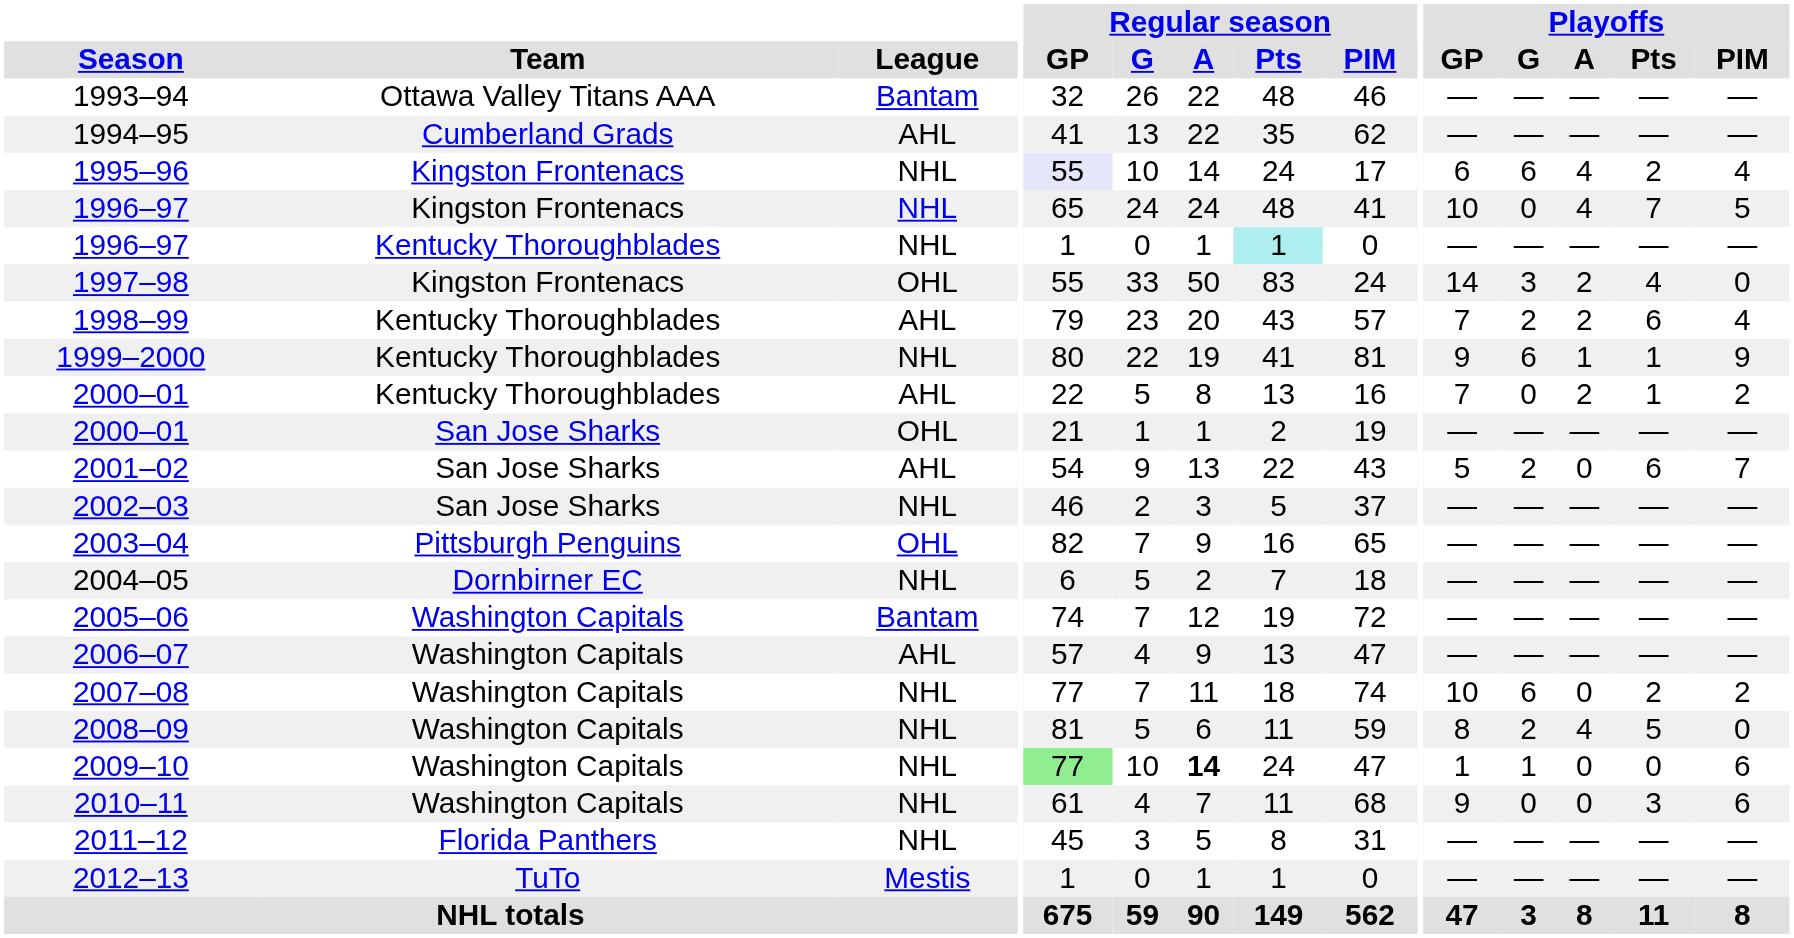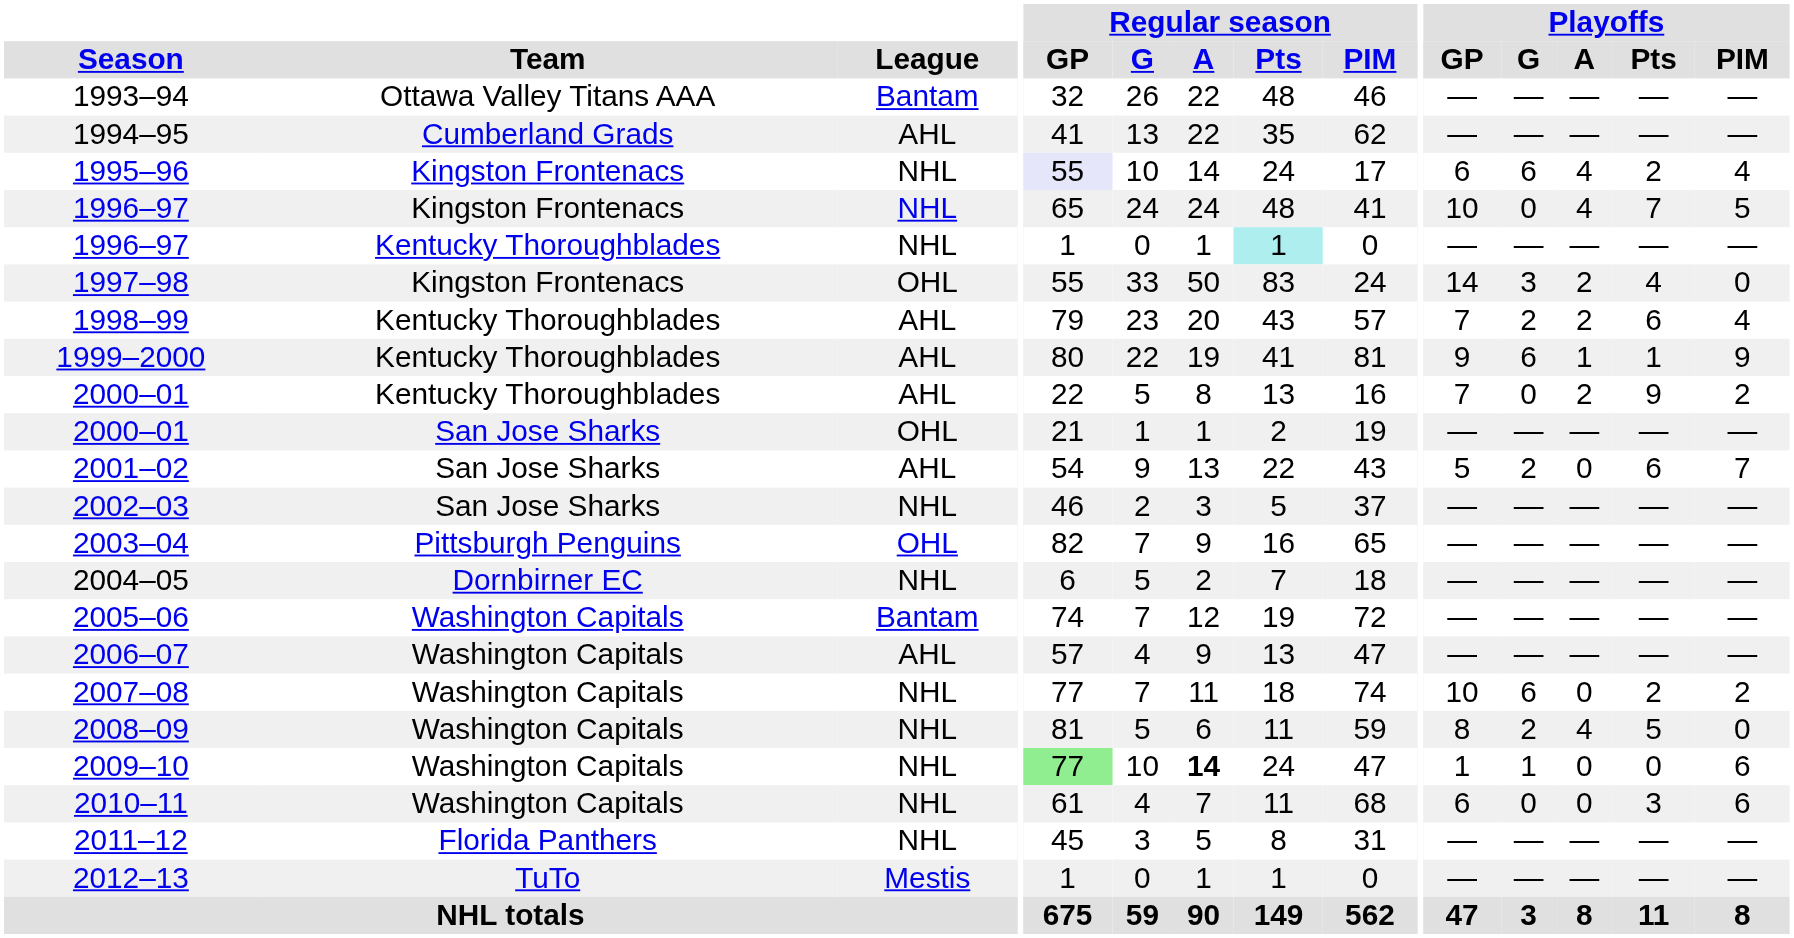 <table border="0" cellpadding="1" cellspacing="0" style="text-align:center; width:60em">
 <tr bgcolor="#e0e0e0">
 <th colspan="3" bgcolor="#ffffff"></th>
 <th rowspan="99" bgcolor="#ffffff"></th>
 <th colspan="5"><a href='#'>Regular season</a></th>
 <th rowspan="99" bgcolor="#ffffff"></th>
 <th colspan="5"><a href='#'>Playoffs</a></th>
 </tr>
 <tr bgcolor="#e0e0e0">
 <th><a href='#'>Season</a></th>
 <th>Team</th>
 <th>League</th>
 <th>GP</th>
 <th><a href='#'>G</a></th>
 <th><a href='#'>A</a></th>
 <th><a href='#'>Pts</a></th>
 <th><a href='#'>PIM</a></th>
 <th>GP</th>
 <th>G</th>
 <th>A</th>
 <th>Pts</th>
 <th>PIM</th>
 </tr>
 <tr>
 <td>1993–94</td>
 <td>Ottawa Valley Titans AAA</td>
 <td><a href='#'>Bantam</a></td>
 <td>32</td>
 <td>26</td>
 <td>22</td>
 <td>48</td>
 <td>46</td>
 <td>—</td>
 <td>—</td>
 <td>—</td>
 <td>—</td>
 <td>—</td>
 </tr>
 <tr bgcolor="#f0f0f0">
 <td>1994–95</td>
 <td><a href='#'>Cumberland Grads</a></td>
 <td>AHL</td>
 <td>41</td>
 <td>13</td>
 <td>22</td>
 <td>35</td>
 <td>62</td>
 <td>—</td>
 <td>—</td>
 <td>—</td>
 <td>—</td>
 <td>—</td>
 </tr>
 <tr>
 <td><a href='#'>1995–96</a></td>
 <td><a href='#'>Kingston Frontenacs</a></td>
 <td>NHL</td>
 <td style="background: lavender;">55</td>
 <td>10</td>
 <td>14</td>
 <td>24</td>
 <td>17</td>
 <td>6</td>
 <td>6</td>
 <td>4</td>
 <td>2</td>
 <td>4</td>
 </tr>
 <tr bgcolor="#f0f0f0">
 <td><a href='#'>1996–97</a></td>
 <td>Kingston Frontenacs</td>
 <td><a href='#'>NHL</a></td>
 <td>65</td>
 <td>24</td>
 <td>24</td>
 <td>48</td>
 <td>41</td>
 <td>10</td>
 <td>0</td>
 <td>4</td>
 <td>7</td>
 <td>5</td>
 </tr>
 <tr>
 <td><a href='#'>1996–97</a></td>
 <td><a href='#'>Kentucky Thoroughblades</a></td>
 <td>NHL</td>
 <td>1</td>
 <td>0</td>
 <td>1</td>
 <td style="background: paleturquoise;">1</td>
 <td>0</td>
 <td>—</td>
 <td>—</td>
 <td>—</td>
 <td>—</td>
 <td>—</td>
 </tr>
 <tr bgcolor="#f0f0f0">
 <td><a href='#'>1997–98</a></td>
 <td>Kingston Frontenacs</td>
 <td>OHL</td>
 <td>55</td>
 <td>33</td>
 <td>50</td>
 <td>83</td>
 <td>24</td>
 <td>14</td>
 <td>3</td>
 <td>2</td>
 <td>4</td>
 <td>0</td>
 </tr>
 <tr>
 <td><a href='#'>1998–99</a></td>
 <td>Kentucky Thoroughblades</td>
 <td>AHL</td>
 <td>79</td>
 <td>23</td>
 <td>20</td>
 <td>43</td>
 <td>57</td>
 <td>7</td>
 <td>2</td>
 <td>2</td>
 <td>6</td>
 <td>4</td>
 </tr>
 <tr bgcolor="#f0f0f0">
 <td><a href='#'>1999–2000</a></td>
 <td>Kentucky Thoroughblades</td>
-<td>NHL</td>
+<td>AHL</td>
 <td>80</td>
 <td>22</td>
 <td>19</td>
 <td>41</td>
 <td>81</td>
 <td>9</td>
 <td>6</td>
 <td>1</td>
 <td>1</td>
 <td>9</td>
 </tr>
 <tr>
 <td><a href='#'>2000–01</a></td>
 <td>Kentucky Thoroughblades</td>
 <td>AHL</td>
 <td>22</td>
 <td>5</td>
 <td>8</td>
 <td>13</td>
 <td>16</td>
 <td>7</td>
 <td>0</td>
 <td>2</td>
-<td>1</td>
+<td>9</td>
 <td>2</td>
 </tr>
 <tr bgcolor="#f0f0f0">
 <td><a href='#'>2000–01</a></td>
 <td><a href='#'>San Jose Sharks</a></td>
 <td>OHL</td>
 <td>21</td>
 <td>1</td>
 <td>1</td>
 <td>2</td>
 <td>19</td>
 <td>—</td>
 <td>—</td>
 <td>—</td>
 <td>—</td>
 <td>—</td>
 </tr>
 <tr>
 <td><a href='#'>2001–02</a></td>
 <td>San Jose Sharks</td>
 <td>AHL</td>
 <td>54</td>
 <td>9</td>
 <td>13</td>
 <td>22</td>
 <td>43</td>
 <td>5</td>
 <td>2</td>
 <td>0</td>
 <td>6</td>
 <td>7</td>
 </tr>
 <tr bgcolor="#f0f0f0">
 <td><a href='#'>2002–03</a></td>
 <td>San Jose Sharks</td>
 <td>NHL</td>
 <td>46</td>
 <td>2</td>
 <td>3</td>
 <td>5</td>
 <td>37</td>
 <td>—</td>
 <td>—</td>
 <td>—</td>
 <td>—</td>
 <td>—</td>
 </tr>
 <tr>
 <td><a href='#'>2003–04</a></td>
 <td><a href='#'>Pittsburgh Penguins</a></td>
 <td><a href='#'>OHL</a></td>
 <td>82</td>
 <td>7</td>
 <td>9</td>
 <td>16</td>
 <td>65</td>
 <td>—</td>
 <td>—</td>
 <td>—</td>
 <td>—</td>
 <td>—</td>
 </tr>
 <tr bgcolor="#f0f0f0">
 <td>2004–05</td>
 <td><a href='#'>Dornbirner EC</a></td>
 <td>NHL</td>
 <td>6</td>
 <td>5</td>
 <td>2</td>
 <td>7</td>
 <td>18</td>
 <td>—</td>
 <td>—</td>
 <td>—</td>
 <td>—</td>
 <td>—</td>
 </tr>
 <tr>
 <td><a href='#'>2005–06</a></td>
 <td><a href='#'>Washington Capitals</a></td>
 <td><a href='#'>Bantam</a></td>
 <td>74</td>
 <td>7</td>
 <td>12</td>
 <td>19</td>
 <td>72</td>
 <td>—</td>
 <td>—</td>
 <td>—</td>
 <td>—</td>
 <td>—</td>
 </tr>
 <tr bgcolor="#f0f0f0">
 <td><a href='#'>2006–07</a></td>
 <td>Washington Capitals</td>
 <td>AHL</td>
 <td>57</td>
 <td>4</td>
 <td>9</td>
 <td>13</td>
 <td>47</td>
 <td>—</td>
 <td>—</td>
 <td>—</td>
 <td>—</td>
 <td>—</td>
 </tr>
 <tr>
 <td><a href='#'>2007–08</a></td>
 <td>Washington Capitals</td>
 <td>NHL</td>
 <td>77</td>
 <td>7</td>
 <td>11</td>
 <td>18</td>
 <td>74</td>
 <td>10</td>
 <td>6</td>
 <td>0</td>
 <td>2</td>
 <td>2</td>
 </tr>
 <tr bgcolor="#f0f0f0">
 <td><a href='#'>2008–09</a></td>
 <td>Washington Capitals</td>
 <td>NHL</td>
 <td>81</td>
 <td>5</td>
 <td>6</td>
 <td>11</td>
 <td>59</td>
 <td>8</td>
 <td>2</td>
 <td>4</td>
 <td>5</td>
 <td>0</td>
 </tr>
 <tr>
 <td><a href='#'>2009–10</a></td>
 <td>Washington Capitals</td>
 <td>NHL</td>
 <td style="background: lightgreen;">77</td>
 <td>10</td>
 <td><strong>14</strong></td>
 <td>24</td>
 <td>47</td>
 <td>1</td>
 <td>1</td>
 <td>0</td>
 <td>0</td>
 <td>6</td>
 </tr>
 <tr bgcolor="#f0f0f0">
 <td><a href='#'>2010–11</a></td>
 <td>Washington Capitals</td>
 <td>NHL</td>
 <td>61</td>
 <td>4</td>
 <td>7</td>
 <td>11</td>
 <td>68</td>
-<td>9</td>
+<td>6</td>
 <td>0</td>
 <td>0</td>
 <td>3</td>
 <td>6</td>
 </tr>
 <tr>
 <td><a href='#'>2011–12</a></td>
 <td><a href='#'>Florida Panthers</a></td>
 <td>NHL</td>
 <td>45</td>
 <td>3</td>
 <td>5</td>
 <td>8</td>
 <td>31</td>
 <td>—</td>
 <td>—</td>
 <td>—</td>
 <td>—</td>
 <td>—</td>
 </tr>
 <tr bgcolor="#f0f0f0">
 <td><a href='#'>2012–13</a></td>
 <td><a href='#'>TuTo</a></td>
 <td><a href='#'>Mestis</a></td>
 <td>1</td>
 <td>0</td>
 <td>1</td>
 <td>1</td>
 <td>0</td>
 <td>—</td>
 <td>—</td>
 <td>—</td>
 <td>—</td>
 <td>—</td>
 </tr>
 <tr bgcolor="#e0e0e0">
 <th colspan="3">NHL totals</th>
 <th>675</th>
 <th>59</th>
 <th>90</th>
 <th>149</th>
 <th>562</th>
 <th>47</th>
 <th>3</th>
 <th>8</th>
 <th>11</th>
 <th>8</th>
 </tr>
 </table>
